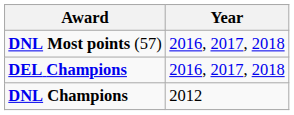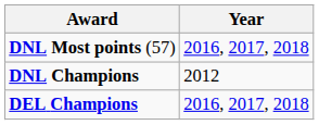 <table class="wikitable">
 <tr>
 <th>Award</th>
 <th>Year</th>
 </tr>
 <tr>
 <td><a href='#'><strong>DNL</strong></a> <strong>Most points</strong> (57)</td>
 <td><a href='#'>2016</a>, <a href='#'>2017</a>, <a href='#'>2018</a></td>
 </tr>
 <tr>
+<td><a href='#'><strong>DNL</strong></a> <strong>Champions</strong></td>
+<td>2012</td>
+</tr>
+<tr>
 <td><a href='#'><strong>DEL</strong> <strong>Champions</strong></a></td>
 <td><a href='#'>2016</a>, <a href='#'>2017</a>, <a href='#'>2018</a></td>
 </tr>
-<tr>
-<td><a href='#'><strong>DNL</strong></a> <strong>Champions</strong></td>
-<td>2012</td>
-</tr>
 </table>
